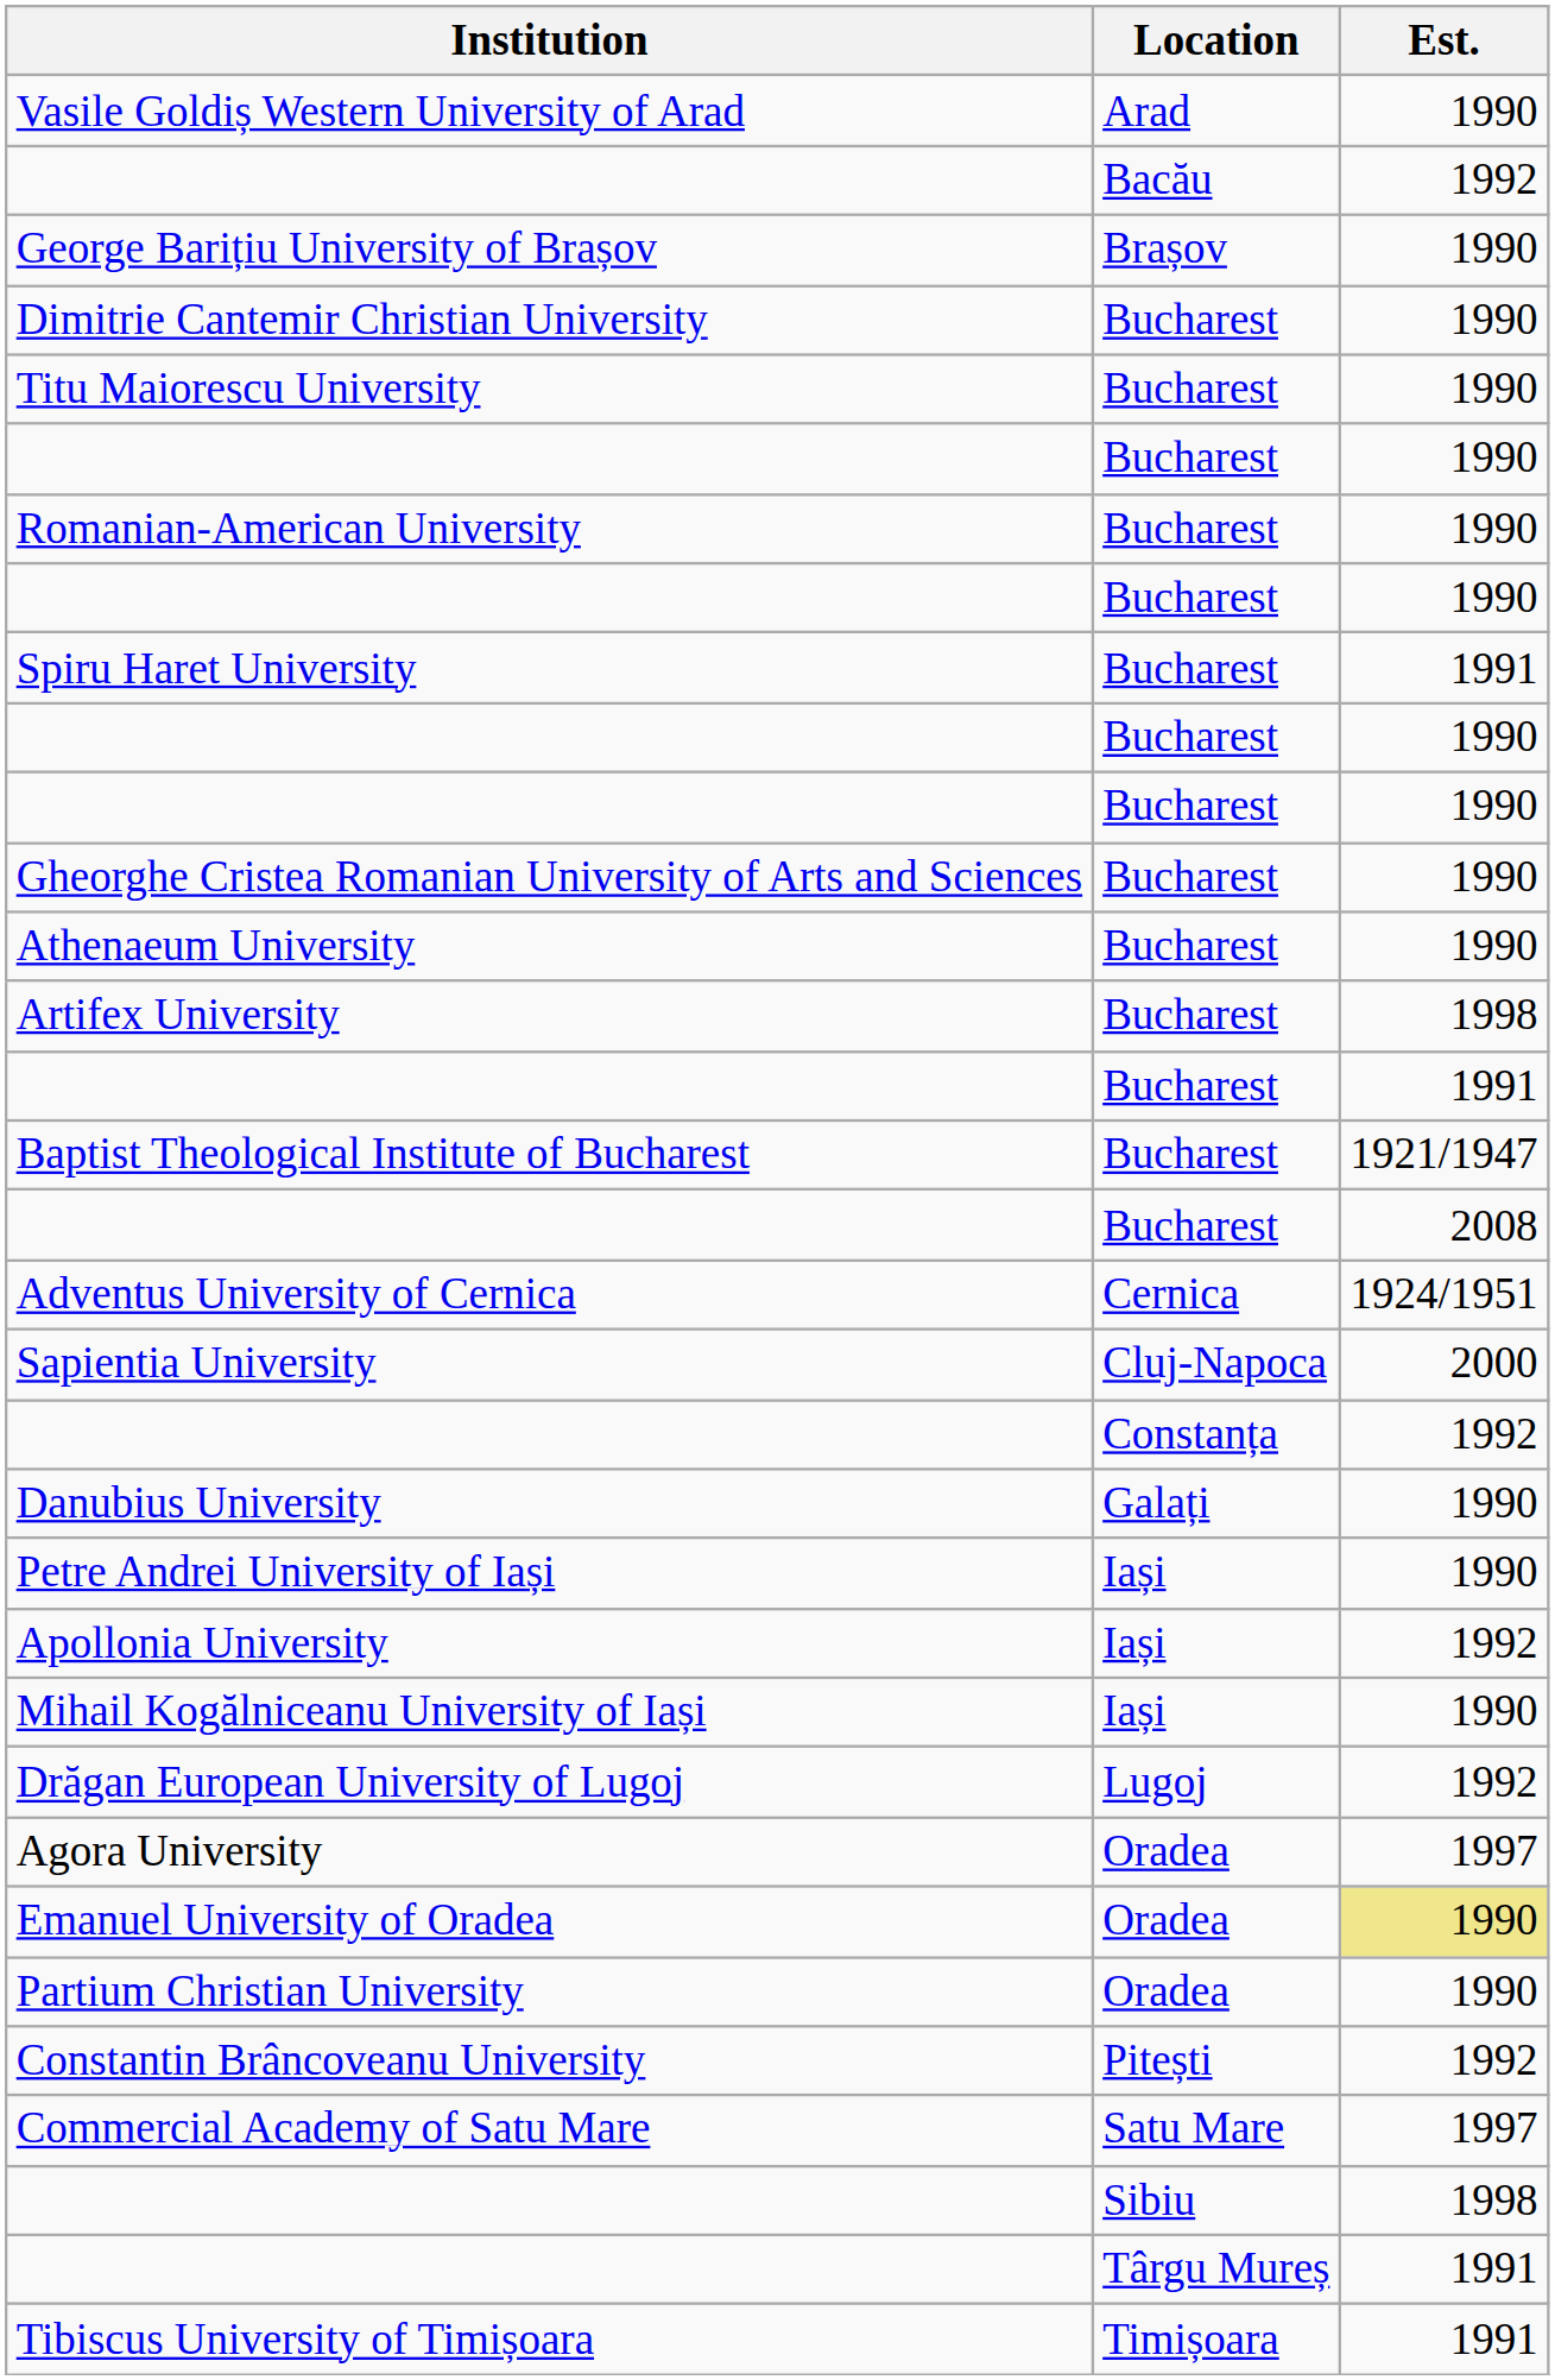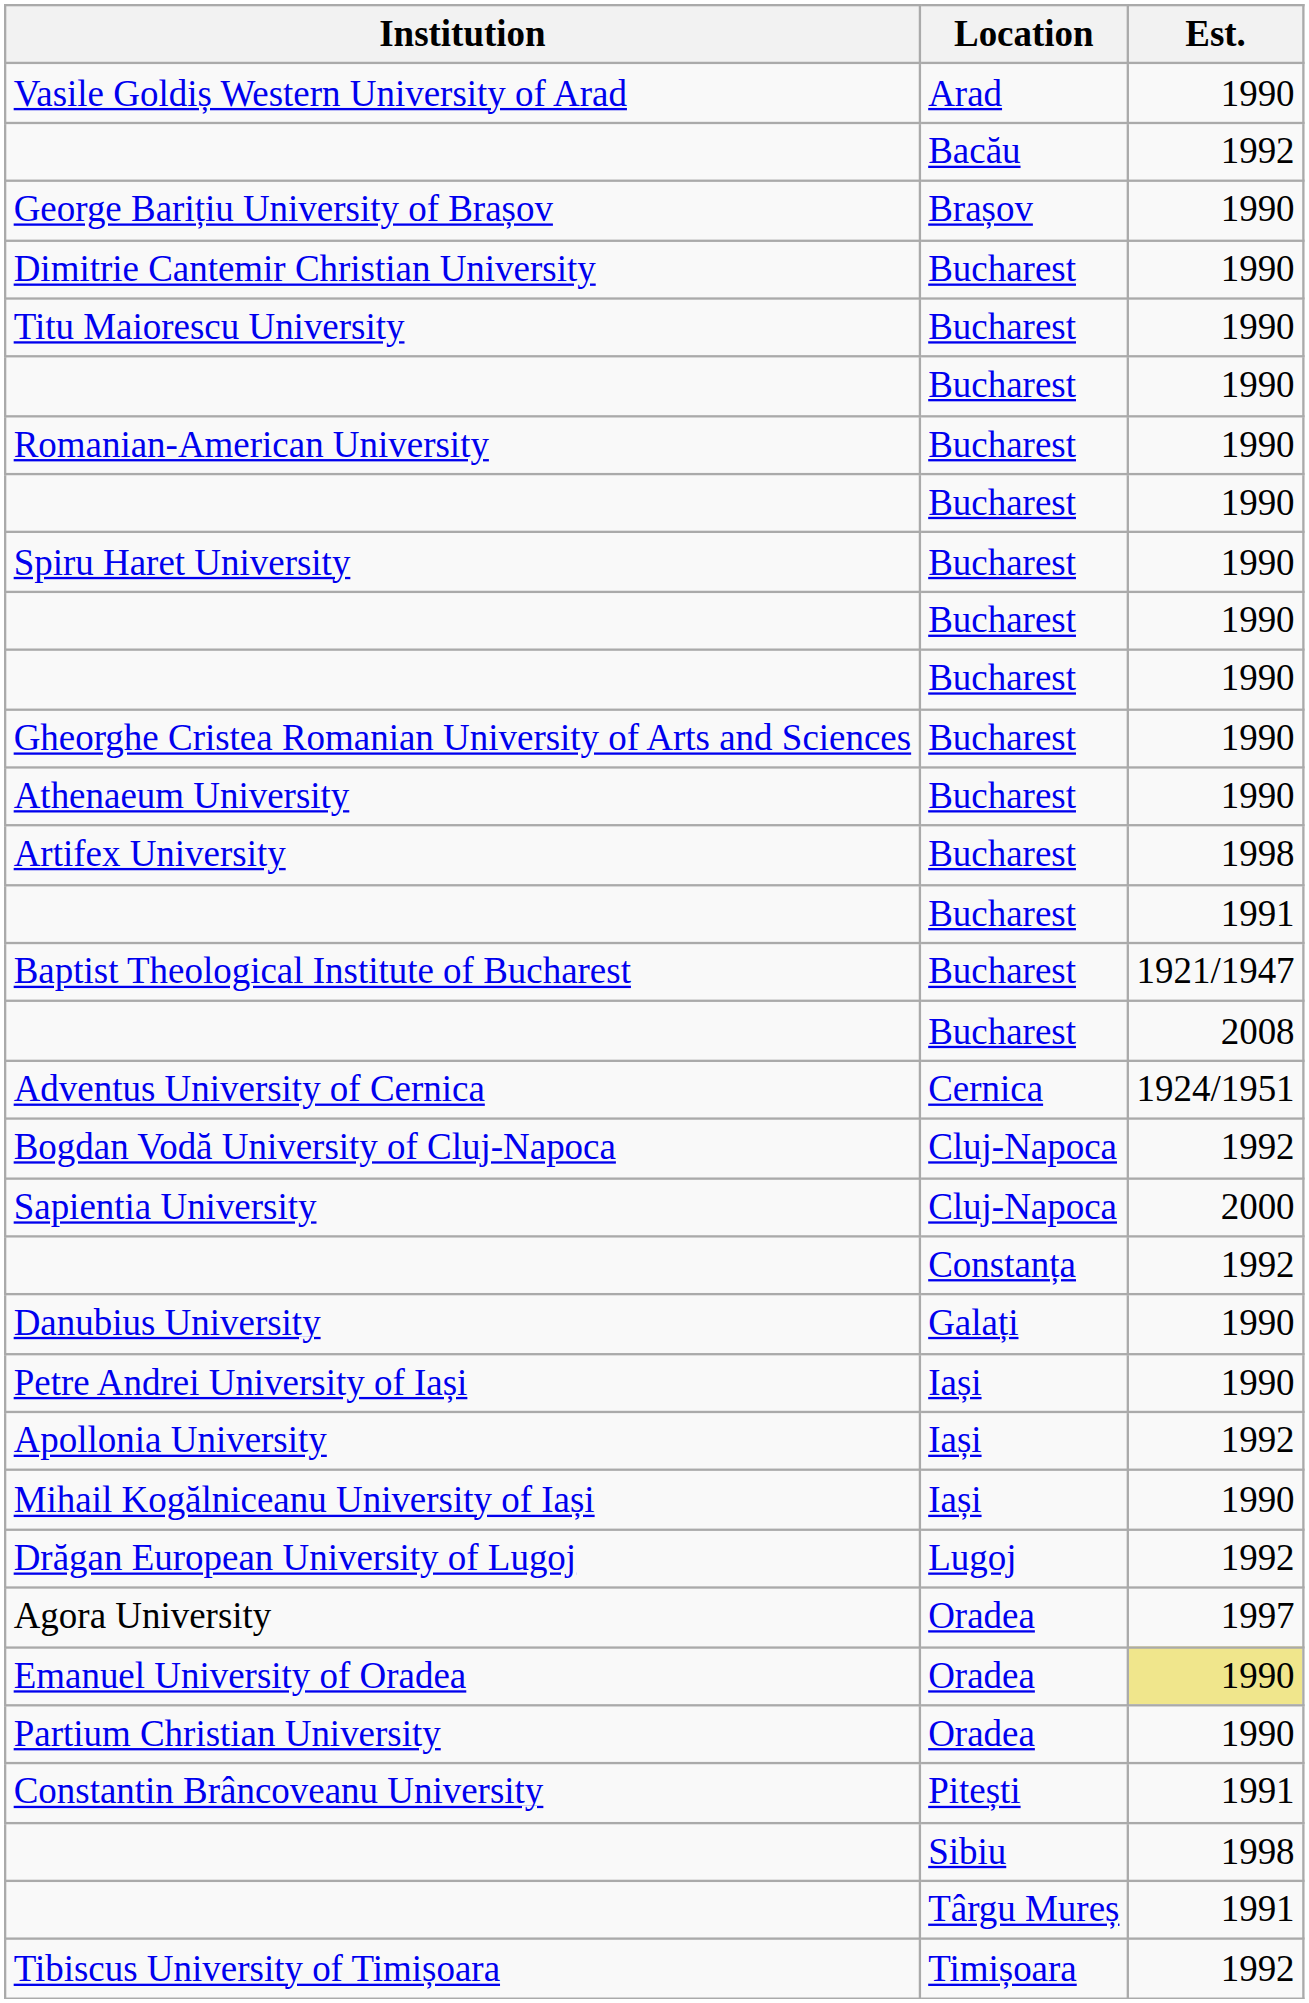 <table class="wikitable sortable" style="text-align: right;">
 <tr bgcolor="#efefef">
 <th>Institution</th>
 <th>Location</th>
 <th>Est.</th>
 </tr>
 <tr>
 <td align="left"><a href='#'>Vasile Goldiș Western University of Arad</a></td>
 <td align="left"><a href='#'>Arad</a></td>
 <td>1990</td>
 </tr>
 <tr>
 <td align="left"></td>
 <td align="left"><a href='#'>Bacău</a></td>
 <td>1992</td>
 </tr>
 <tr>
 <td align="left"><a href='#'>George Barițiu University of Brașov</a></td>
 <td align="left"><a href='#'>Brașov</a></td>
 <td>1990</td>
 </tr>
 <tr>
 <td align="left"><a href='#'>Dimitrie Cantemir Christian University</a></td>
 <td align="left"><a href='#'>Bucharest</a></td>
 <td>1990</td>
 </tr>
 <tr>
 <td align="left"><a href='#'>Titu Maiorescu University</a></td>
 <td align="left"><a href='#'>Bucharest</a></td>
 <td>1990</td>
 </tr>
 <tr>
 <td align="left"></td>
 <td align="left"><a href='#'>Bucharest</a></td>
 <td>1990</td>
 </tr>
 <tr>
 <td align="left"><a href='#'>Romanian-American University</a></td>
 <td align="left"><a href='#'>Bucharest</a></td>
 <td>1990</td>
 </tr>
 <tr>
 <td align="left"></td>
 <td align="left"><a href='#'>Bucharest</a></td>
 <td>1990</td>
 </tr>
 <tr>
 <td align="left"><a href='#'>Spiru Haret University</a></td>
 <td align="left"><a href='#'>Bucharest</a></td>
-<td>1991</td>
+<td>1990</td>
 </tr>
 <tr>
 <td align="left"></td>
 <td align="left"><a href='#'>Bucharest</a></td>
 <td>1990</td>
 </tr>
 <tr>
 <td align="left"></td>
 <td align="left"><a href='#'>Bucharest</a></td>
 <td>1990</td>
 </tr>
 <tr>
 <td align="left"><a href='#'>Gheorghe Cristea Romanian University of Arts and Sciences</a></td>
 <td align="left"><a href='#'>Bucharest</a></td>
 <td>1990</td>
 </tr>
 <tr>
 <td align="left"><a href='#'>Athenaeum University</a></td>
 <td align="left"><a href='#'>Bucharest</a></td>
 <td>1990</td>
 </tr>
 <tr>
 <td align="left"><a href='#'>Artifex University</a></td>
 <td align="left"><a href='#'>Bucharest</a></td>
 <td>1998</td>
 </tr>
 <tr>
 <td align="left"></td>
 <td align="left"><a href='#'>Bucharest</a></td>
 <td>1991</td>
 </tr>
 <tr>
 <td align="left"><a href='#'>Baptist Theological Institute of Bucharest</a></td>
 <td align="left"><a href='#'>Bucharest</a></td>
 <td>1921/1947</td>
 </tr>
 <tr>
 <td align="left"></td>
 <td align="left"><a href='#'>Bucharest</a></td>
 <td>2008</td>
 </tr>
 <tr>
 <td align="left"><a href='#'>Adventus University of Cernica</a></td>
 <td align="left"><a href='#'>Cernica</a></td>
 <td>1924/1951</td>
+</tr>
+<tr>
+<td align="left"><a href='#'>Bogdan Vodă University of Cluj-Napoca</a></td>
+<td align="left"><a href='#'>Cluj-Napoca</a></td>
+<td>1992</td>
 </tr>
 <tr>
 <td align="left"><a href='#'>Sapientia University</a></td>
 <td align="left"><a href='#'>Cluj-Napoca</a></td>
 <td>2000</td>
 </tr>
 <tr>
 <td align="left"></td>
 <td align="left"><a href='#'>Constanța</a></td>
 <td>1992</td>
 </tr>
 <tr>
 <td align="left"><a href='#'>Danubius University</a></td>
 <td align="left"><a href='#'>Galați</a></td>
 <td>1990</td>
 </tr>
 <tr>
 <td align="left"><a href='#'>Petre Andrei University of Iași</a></td>
 <td align="left"><a href='#'>Iași</a></td>
 <td>1990</td>
 </tr>
 <tr>
 <td align="left"><a href='#'>Apollonia University</a></td>
 <td align="left"><a href='#'>Iași</a></td>
 <td>1992</td>
 </tr>
 <tr>
 <td align="left"><a href='#'>Mihail Kogălniceanu University of Iași</a></td>
 <td align="left"><a href='#'>Iași</a></td>
 <td>1990</td>
 </tr>
 <tr>
 <td align="left"><a href='#'>Drăgan European University of Lugoj</a></td>
 <td align="left"><a href='#'>Lugoj</a></td>
 <td>1992</td>
 </tr>
 <tr>
 <td align="left">Agora University</td>
 <td align="left"><a href='#'>Oradea</a></td>
 <td>1997</td>
 </tr>
 <tr>
 <td align="left"><a href='#'>Emanuel University of Oradea</a></td>
 <td align="left"><a href='#'>Oradea</a></td>
 <td style="background: khaki;">1990</td>
 </tr>
 <tr>
 <td align="left"><a href='#'>Partium Christian University</a></td>
 <td align="left"><a href='#'>Oradea</a></td>
 <td>1990</td>
 </tr>
 <tr>
 <td align="left"><a href='#'>Constantin Brâncoveanu University</a></td>
 <td align="left"><a href='#'>Pitești</a></td>
-<td>1992</td>
-</tr>
-<tr>
-<td align="left"><a href='#'>Commercial Academy of Satu Mare</a></td>
-<td align="left"><a href='#'>Satu Mare</a></td>
-<td>1997</td>
+<td>1991</td>
 </tr>
 <tr>
 <td align="left"></td>
 <td align="left"><a href='#'>Sibiu</a></td>
 <td>1998</td>
 </tr>
 <tr>
 <td align="left"></td>
 <td align="left"><a href='#'>Târgu Mureș</a></td>
 <td>1991</td>
 </tr>
 <tr>
 <td align="left"><a href='#'>Tibiscus University of Timișoara</a></td>
 <td align="left"><a href='#'>Timișoara</a></td>
-<td>1991</td>
+<td>1992</td>
 </tr>
 </table>
